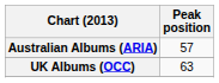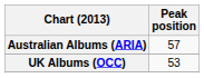 <table class="wikitable sortable plainrowheaders">
 <tr>
 <th scope="col">Chart (2013)</th>
 <th scope="col">Peak<br>position</th>
 </tr>
 <tr>
 <th scope="row">Australian Albums (<a href='#'>ARIA</a>)</th>
 <td style="text-align:center;">57</td>
 </tr>
 <tr>
 </tr>
 <tr>
 </tr>
 <tr>
 </tr>
 <tr>
 </tr>
 <tr>
 <th scope="row">UK Albums (<a href='#'>OCC</a>)</th>
-<td style="text-align:center;">63</td>
+<td style="text-align:center;">53</td>
 </tr>
 <tr>
 </tr>
 <tr>
 </tr>
 <tr>
 </tr>
 <tr>
 </tr>
 <tr>
 </tr>
 <tr>
 </tr>
 </table>
